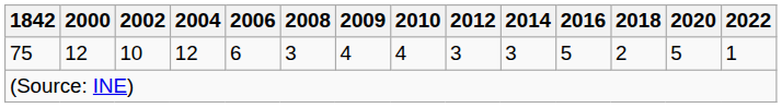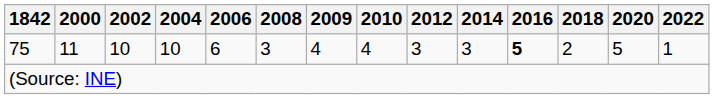 <table class="wikitable">
 <tr>
 <th>1842</th>
 <th>2000</th>
 <th>2002</th>
 <th>2004</th>
 <th>2006</th>
 <th>2008</th>
 <th>2009</th>
 <th>2010</th>
 <th>2012</th>
 <th>2014</th>
 <th>2016</th>
 <th>2018</th>
 <th>2020</th>
 <th>2022</th>
 </tr>
 <tr>
 <td>75</td>
-<td>12</td>
+<td>11</td>
 <td>10</td>
-<td>12</td>
+<td>10</td>
 <td>6</td>
 <td>3</td>
 <td>4</td>
 <td>4</td>
 <td>3</td>
 <td>3</td>
-<td>5</td>
+<td><strong>5</strong></td>
 <td>2</td>
 <td>5</td>
 <td>1</td>
 </tr>
 <tr>
 <td colspan="14">(Source: <a href='#'>INE</a>)</td>
 </tr>
 </table>
